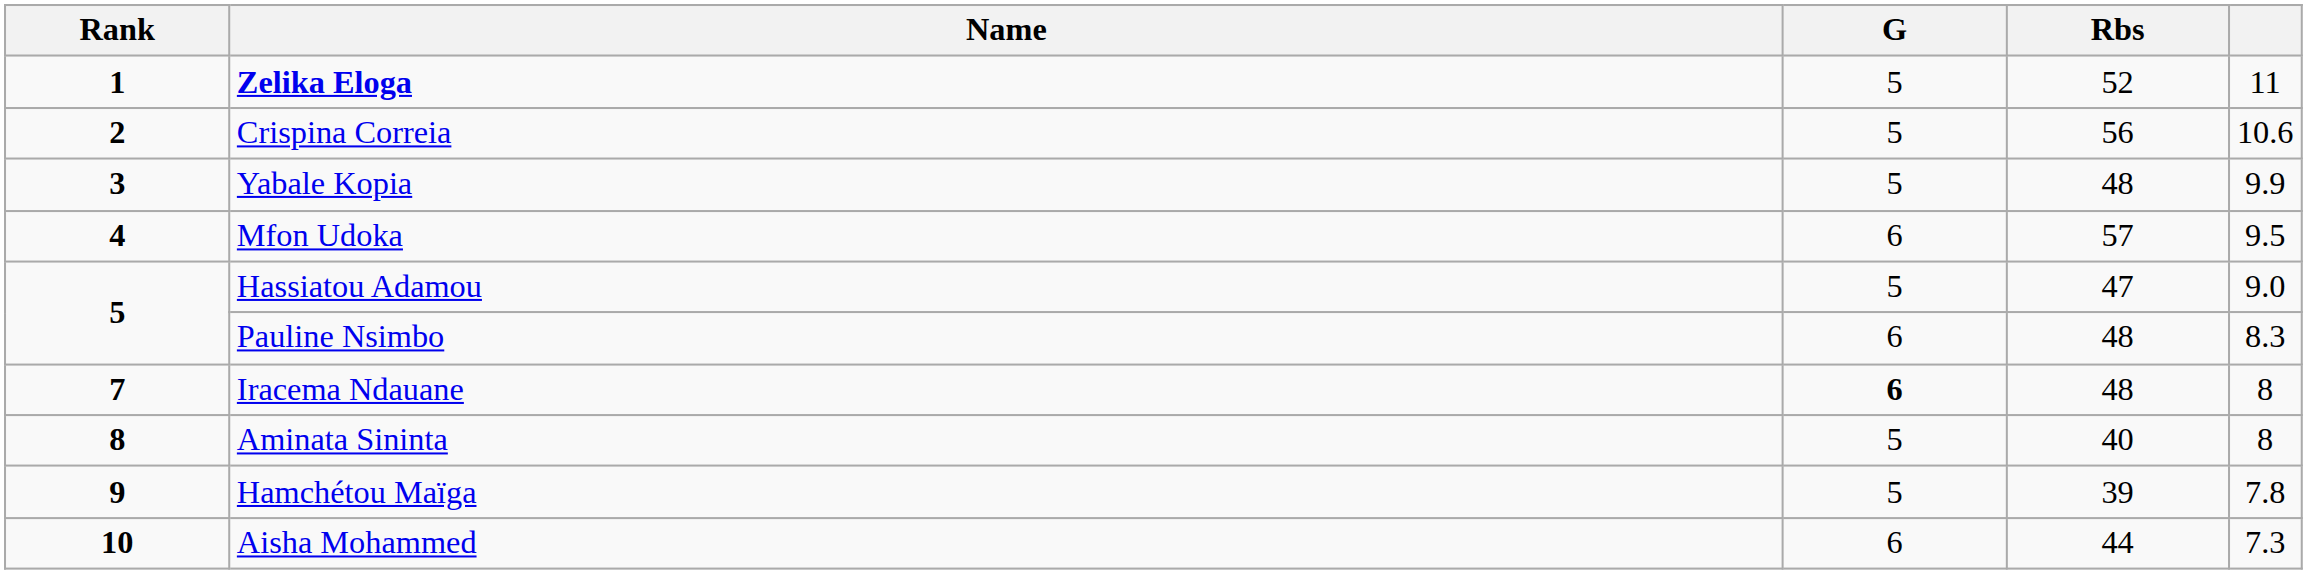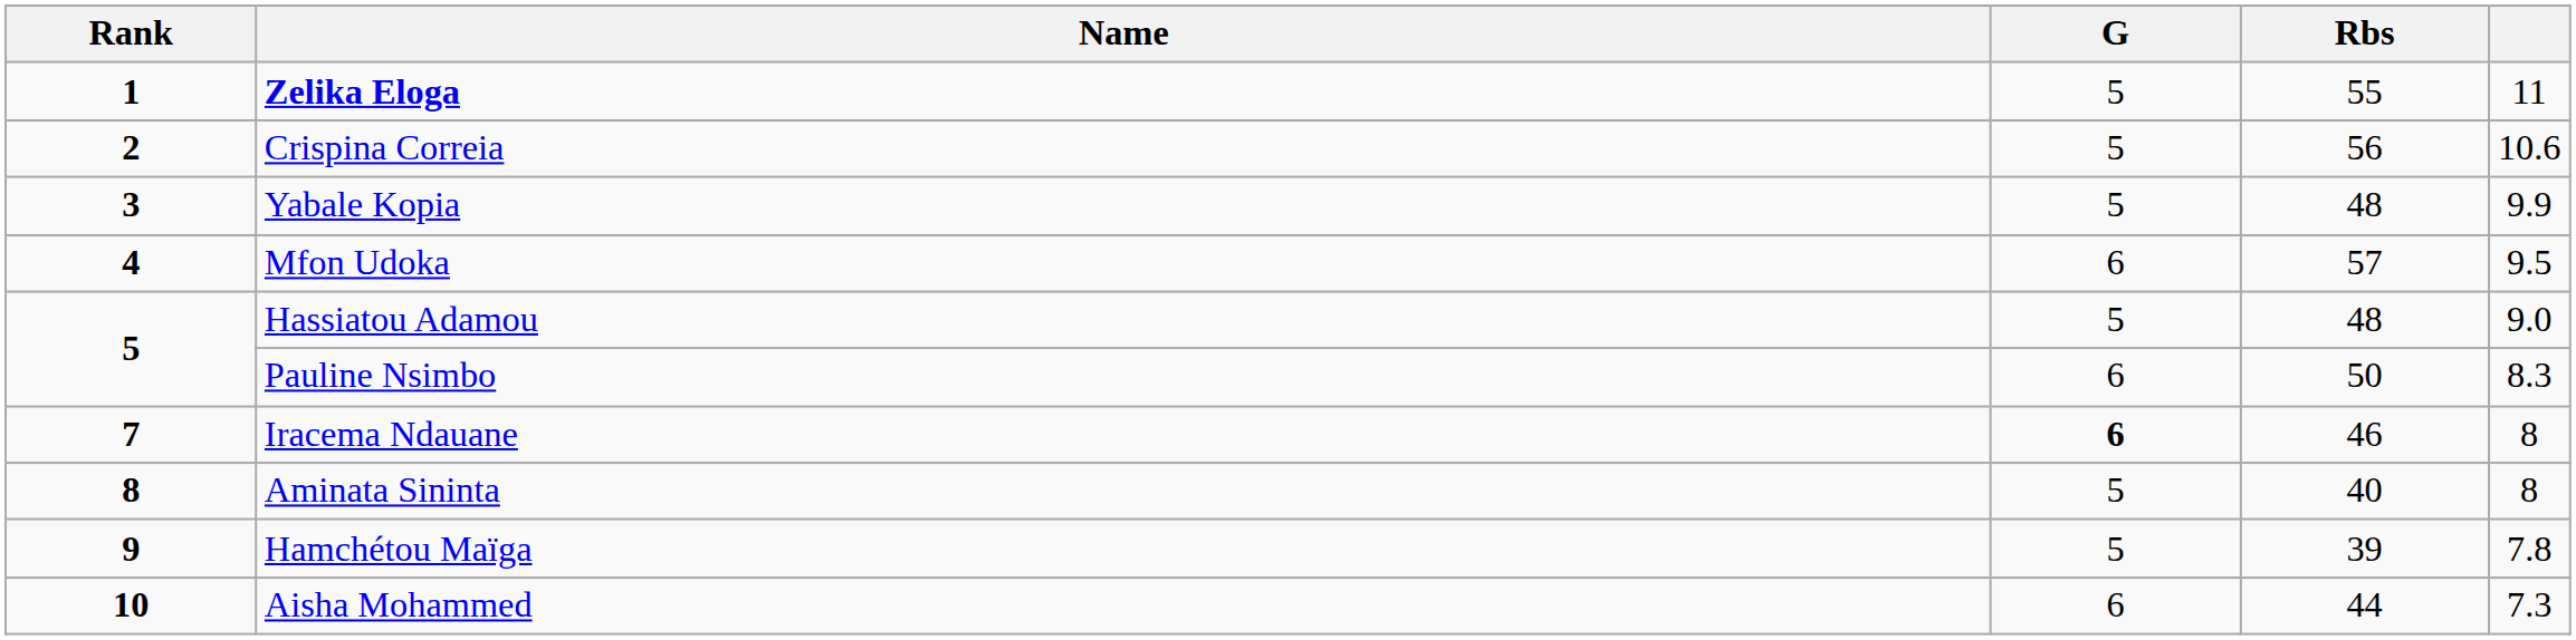 <table class="wikitable" style="width:90%;">
 <tr>
 <th style="width:10%;">Rank</th>
 <th style="width:70%;">Name</th>
 <th style="width:10%;">G</th>
 <th style="width:10%;">Rbs</th>
 <th style="width:10%;"></th>
 </tr>
 <tr align=center>
 <td><strong>1</strong></td>
 <td align=left> <strong><a href='#'>Zelika Eloga</a></strong></td>
 <td>5</td>
-<td>52</td>
+<td>55</td>
 <td>11</td>
 </tr>
 <tr align=center>
 <td><strong>2</strong></td>
 <td align=left> <a href='#'>Crispina Correia</a></td>
 <td>5</td>
 <td>56</td>
 <td>10.6</td>
 </tr>
 <tr align=center>
 <td><strong>3</strong></td>
 <td align=left> <a href='#'>Yabale Kopia</a></td>
 <td>5</td>
 <td>48</td>
 <td>9.9</td>
 </tr>
 <tr align=center>
 <td><strong>4</strong></td>
 <td align=left> <a href='#'>Mfon Udoka</a></td>
 <td>6</td>
 <td>57</td>
 <td>9.5</td>
 </tr>
 <tr align=center>
 <td rowspan=2><strong>5</strong></td>
 <td align=left> <a href='#'>Hassiatou Adamou</a></td>
 <td>5</td>
-<td>47</td>
+<td>48</td>
 <td>9.0</td>
 </tr>
 <tr align=center>
 <td align=left> <a href='#'>Pauline Nsimbo</a></td>
 <td>6</td>
-<td>48</td>
+<td>50</td>
 <td>8.3</td>
 </tr>
 <tr align=center>
 <td><strong>7</strong></td>
 <td align=left> <a href='#'>Iracema Ndauane</a></td>
 <td><strong>6</strong></td>
-<td>48</td>
+<td>46</td>
 <td>8</td>
 </tr>
 <tr align=center>
 <td><strong>8</strong></td>
 <td align=left> <a href='#'>Aminata Sininta</a></td>
 <td>5</td>
 <td>40</td>
 <td>8</td>
 </tr>
 <tr align=center>
 <td><strong>9</strong></td>
 <td align=left> <a href='#'>Hamchétou Maïga</a></td>
 <td>5</td>
 <td>39</td>
 <td>7.8</td>
 </tr>
 <tr align=center>
 <td><strong>10</strong></td>
 <td align=left> <a href='#'>Aisha Mohammed</a></td>
 <td>6</td>
 <td>44</td>
 <td>7.3</td>
 </tr>
 </table>
